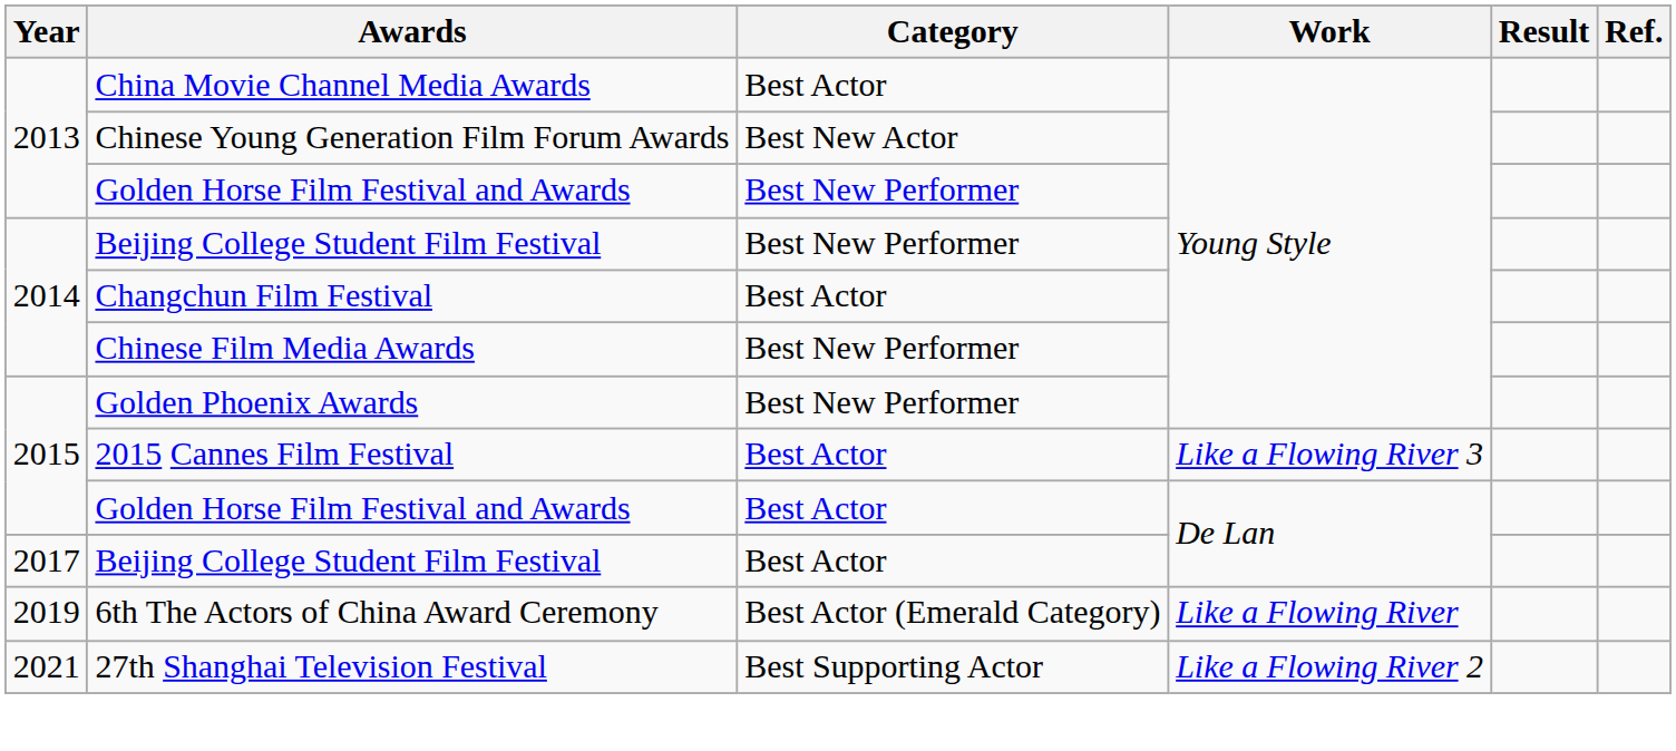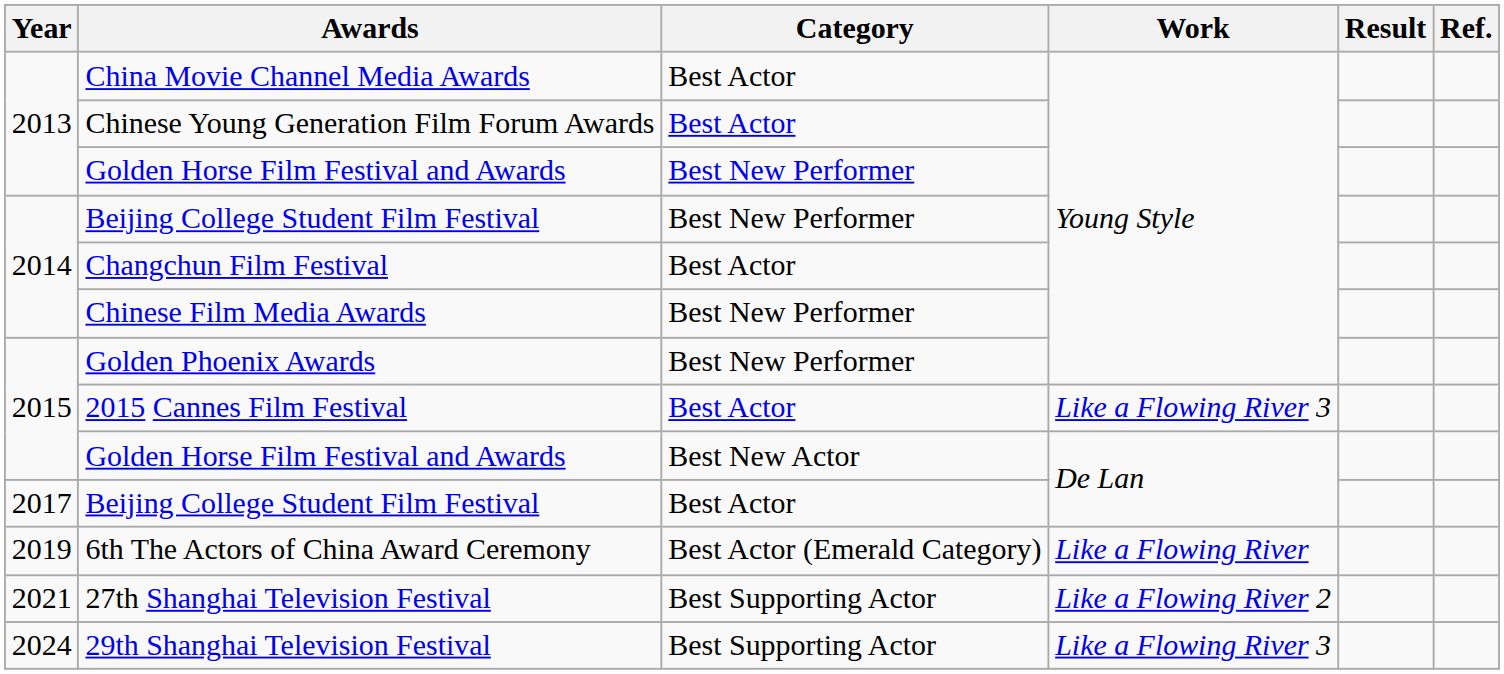 <table class="wikitable">
 <tr>
 <th>Year</th>
 <th>Awards</th>
 <th>Category</th>
 <th>Work</th>
 <th>Result</th>
 <th>Ref.</th>
 </tr>
 <tr>
 <td rowspan=3>2013</td>
 <td><a href='#'>China Movie Channel Media Awards</a></td>
 <td>Best Actor</td>
 <td rowspan=7><em>Young Style</em></td>
 <td></td>
 <td></td>
 </tr>
 <tr>
 <td>Chinese Young Generation Film Forum Awards</td>
-<td>Best New Actor</td>
+<td><a href='#'>Best Actor</a></td>
 <td></td>
 <td></td>
 </tr>
 <tr>
 <td><a href='#'>Golden Horse Film Festival and Awards</a></td>
 <td><a href='#'>Best New Performer</a></td>
 <td></td>
 <td></td>
 </tr>
 <tr>
 <td rowspan=3>2014</td>
 <td><a href='#'>Beijing College Student Film Festival</a></td>
 <td>Best New Performer</td>
 <td></td>
 <td></td>
 </tr>
 <tr>
 <td><a href='#'>Changchun Film Festival</a></td>
 <td>Best Actor</td>
 <td></td>
 <td></td>
 </tr>
 <tr>
 <td><a href='#'>Chinese Film Media Awards</a></td>
 <td>Best New Performer</td>
 <td></td>
 <td></td>
 </tr>
 <tr>
 <td rowspan=3>2015</td>
 <td><a href='#'>Golden Phoenix Awards</a></td>
 <td>Best New Performer</td>
 <td></td>
 <td></td>
 </tr>
 <tr>
 <td><a href='#'>2015</a> <a href='#'>Cannes Film Festival</a></td>
 <td><a href='#'>Best Actor</a></td>
 <td><em><a href='#'>Like a Flowing River</a> 3</em></td>
 <td></td>
 <td></td>
 </tr>
 <tr>
 <td><a href='#'>Golden Horse Film Festival and Awards</a></td>
-<td><a href='#'>Best Actor</a></td>
+<td>Best New Actor</td>
 <td rowspan=2><em>De Lan</em></td>
 <td></td>
 <td></td>
 </tr>
 <tr>
 <td>2017</td>
 <td><a href='#'>Beijing College Student Film Festival</a></td>
 <td>Best Actor</td>
 <td></td>
 <td></td>
 </tr>
 <tr>
 <td>2019</td>
 <td>6th The Actors of China Award Ceremony</td>
 <td>Best Actor (Emerald Category)</td>
 <td><em><a href='#'>Like a Flowing River</a></em></td>
 <td></td>
 <td></td>
 </tr>
 <tr>
 <td>2021</td>
 <td>27th <a href='#'>Shanghai Television Festival</a></td>
 <td>Best Supporting Actor</td>
 <td><em><a href='#'>Like a Flowing River</a> 2</em></td>
 <td></td>
 <td></td>
 </tr>
+<tr>
+<td>2024</td>
+<td><a href='#'>29th Shanghai Television Festival</a></td>
+<td>Best Supporting Actor</td>
+<td><em><a href='#'>Like a Flowing River</a> 3</em></td>
+<td></td>
+<td></td>
+</tr>
 </table>
